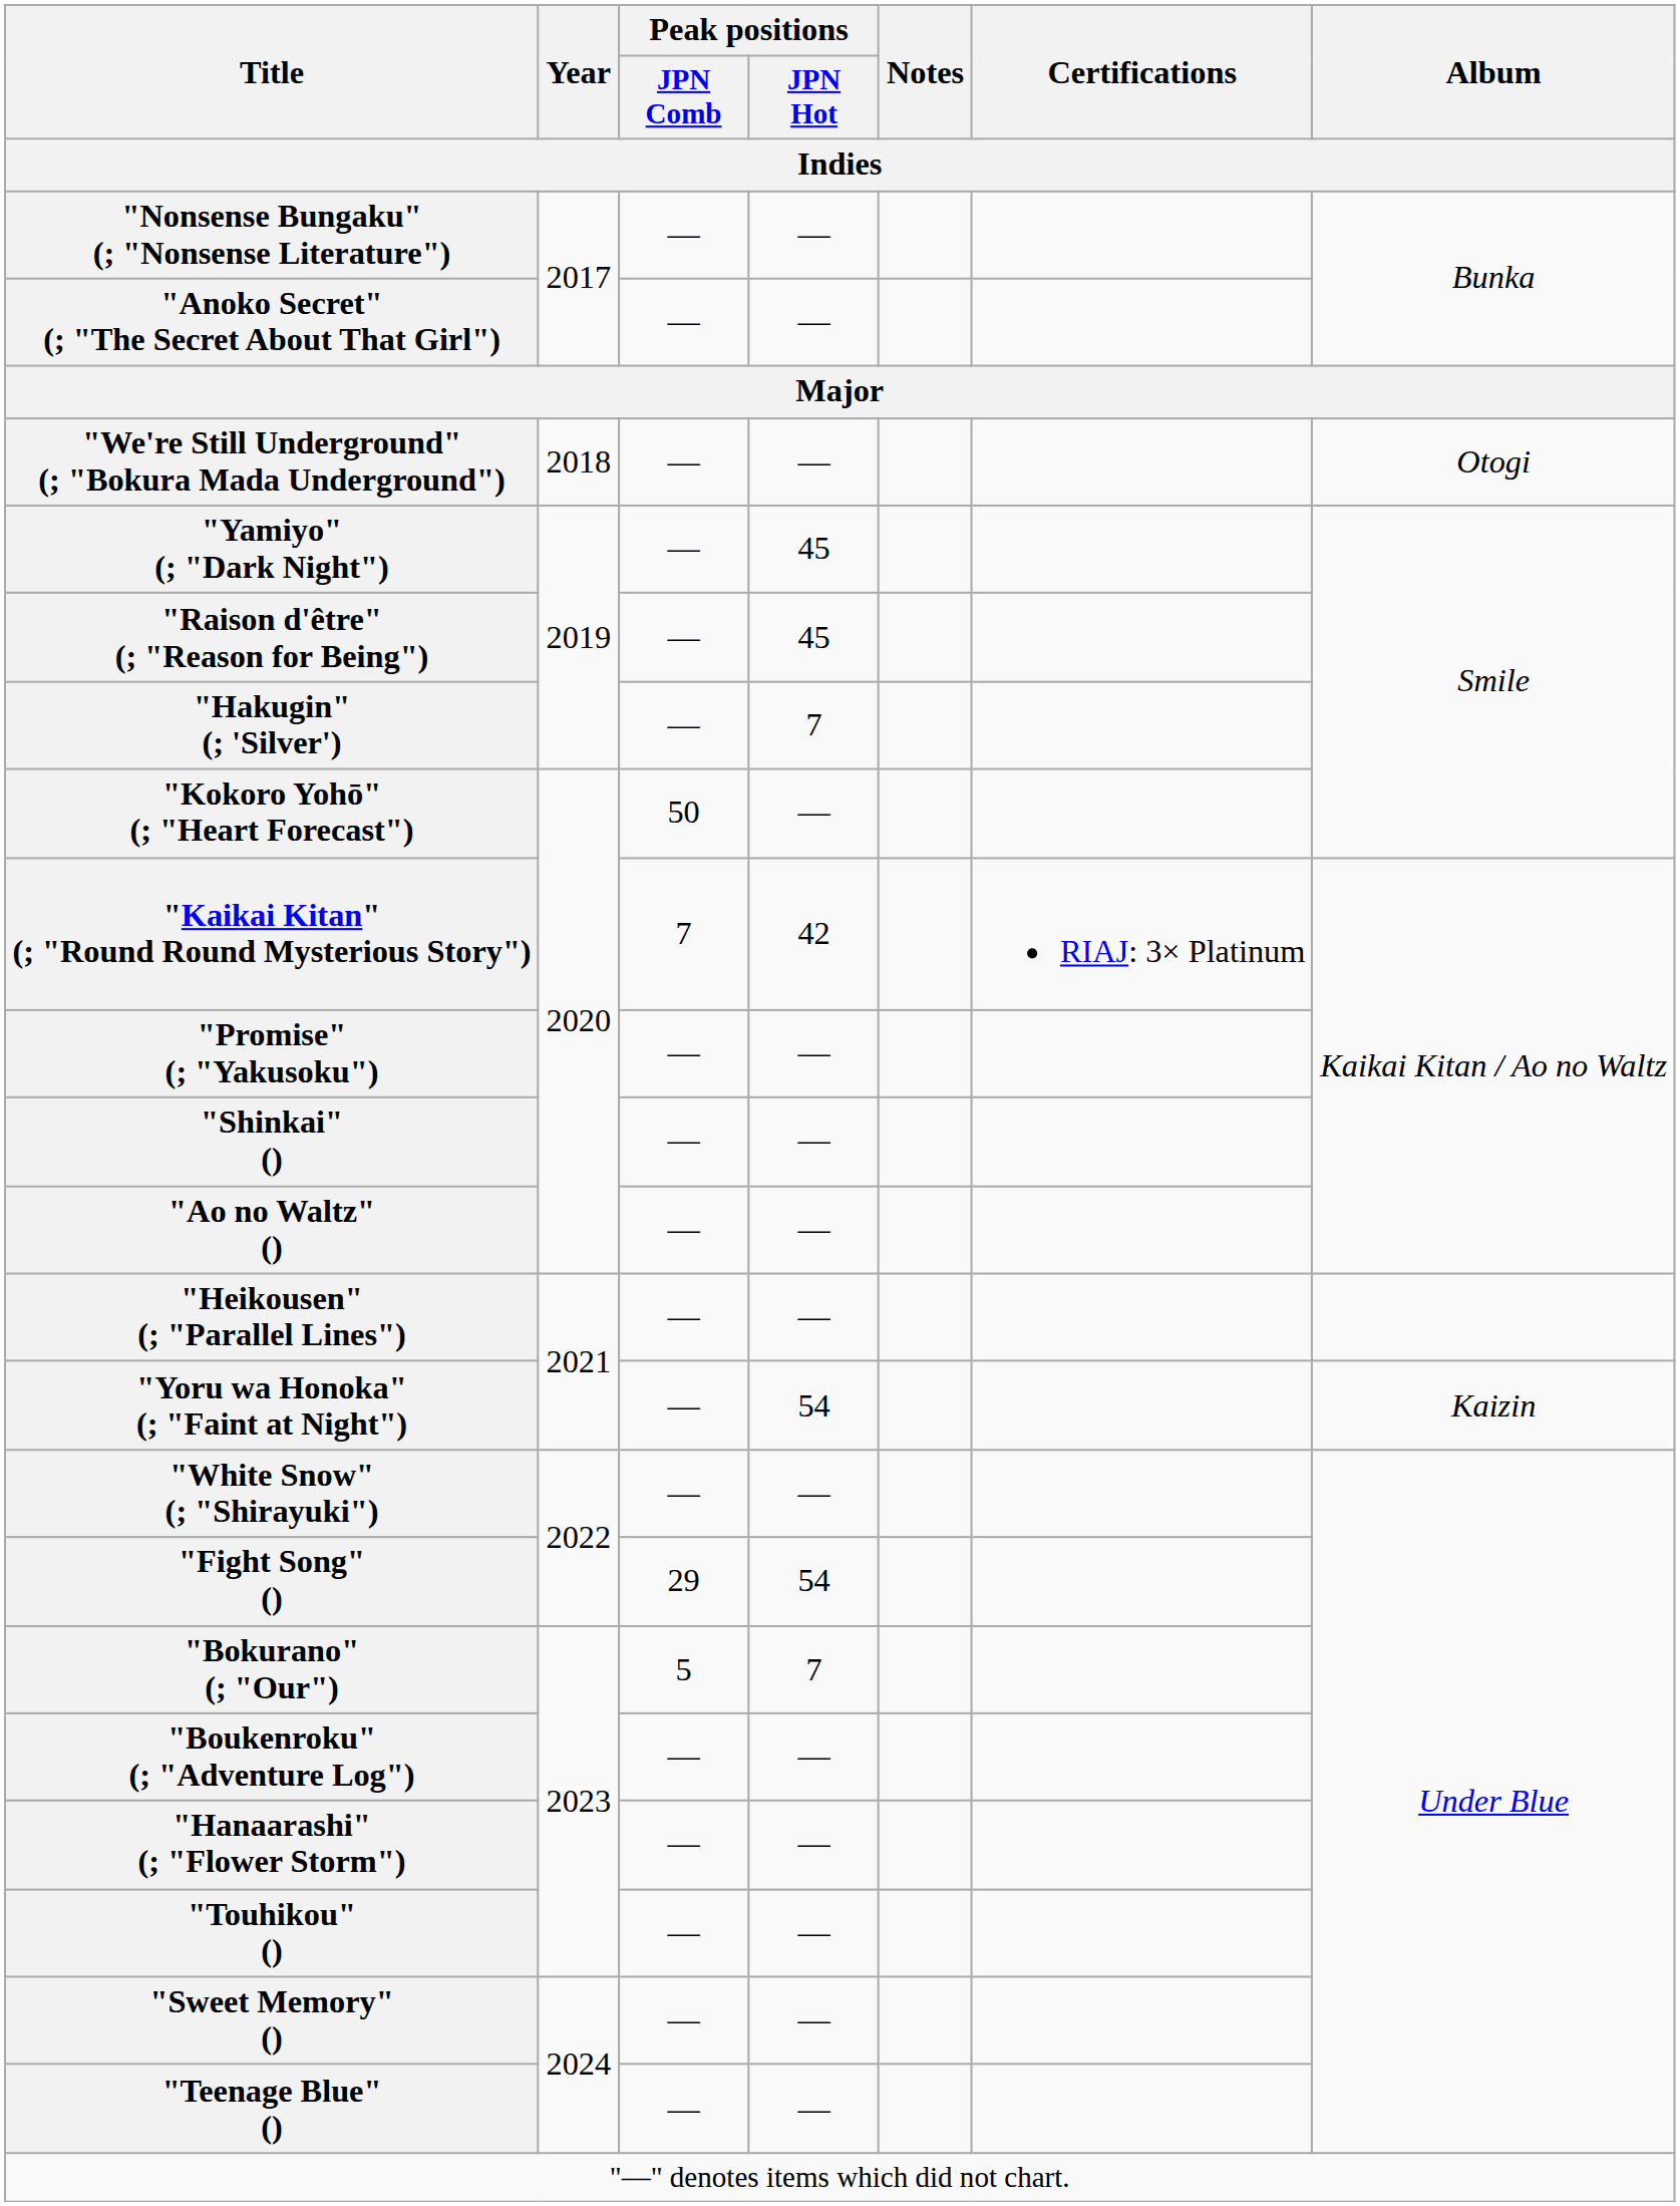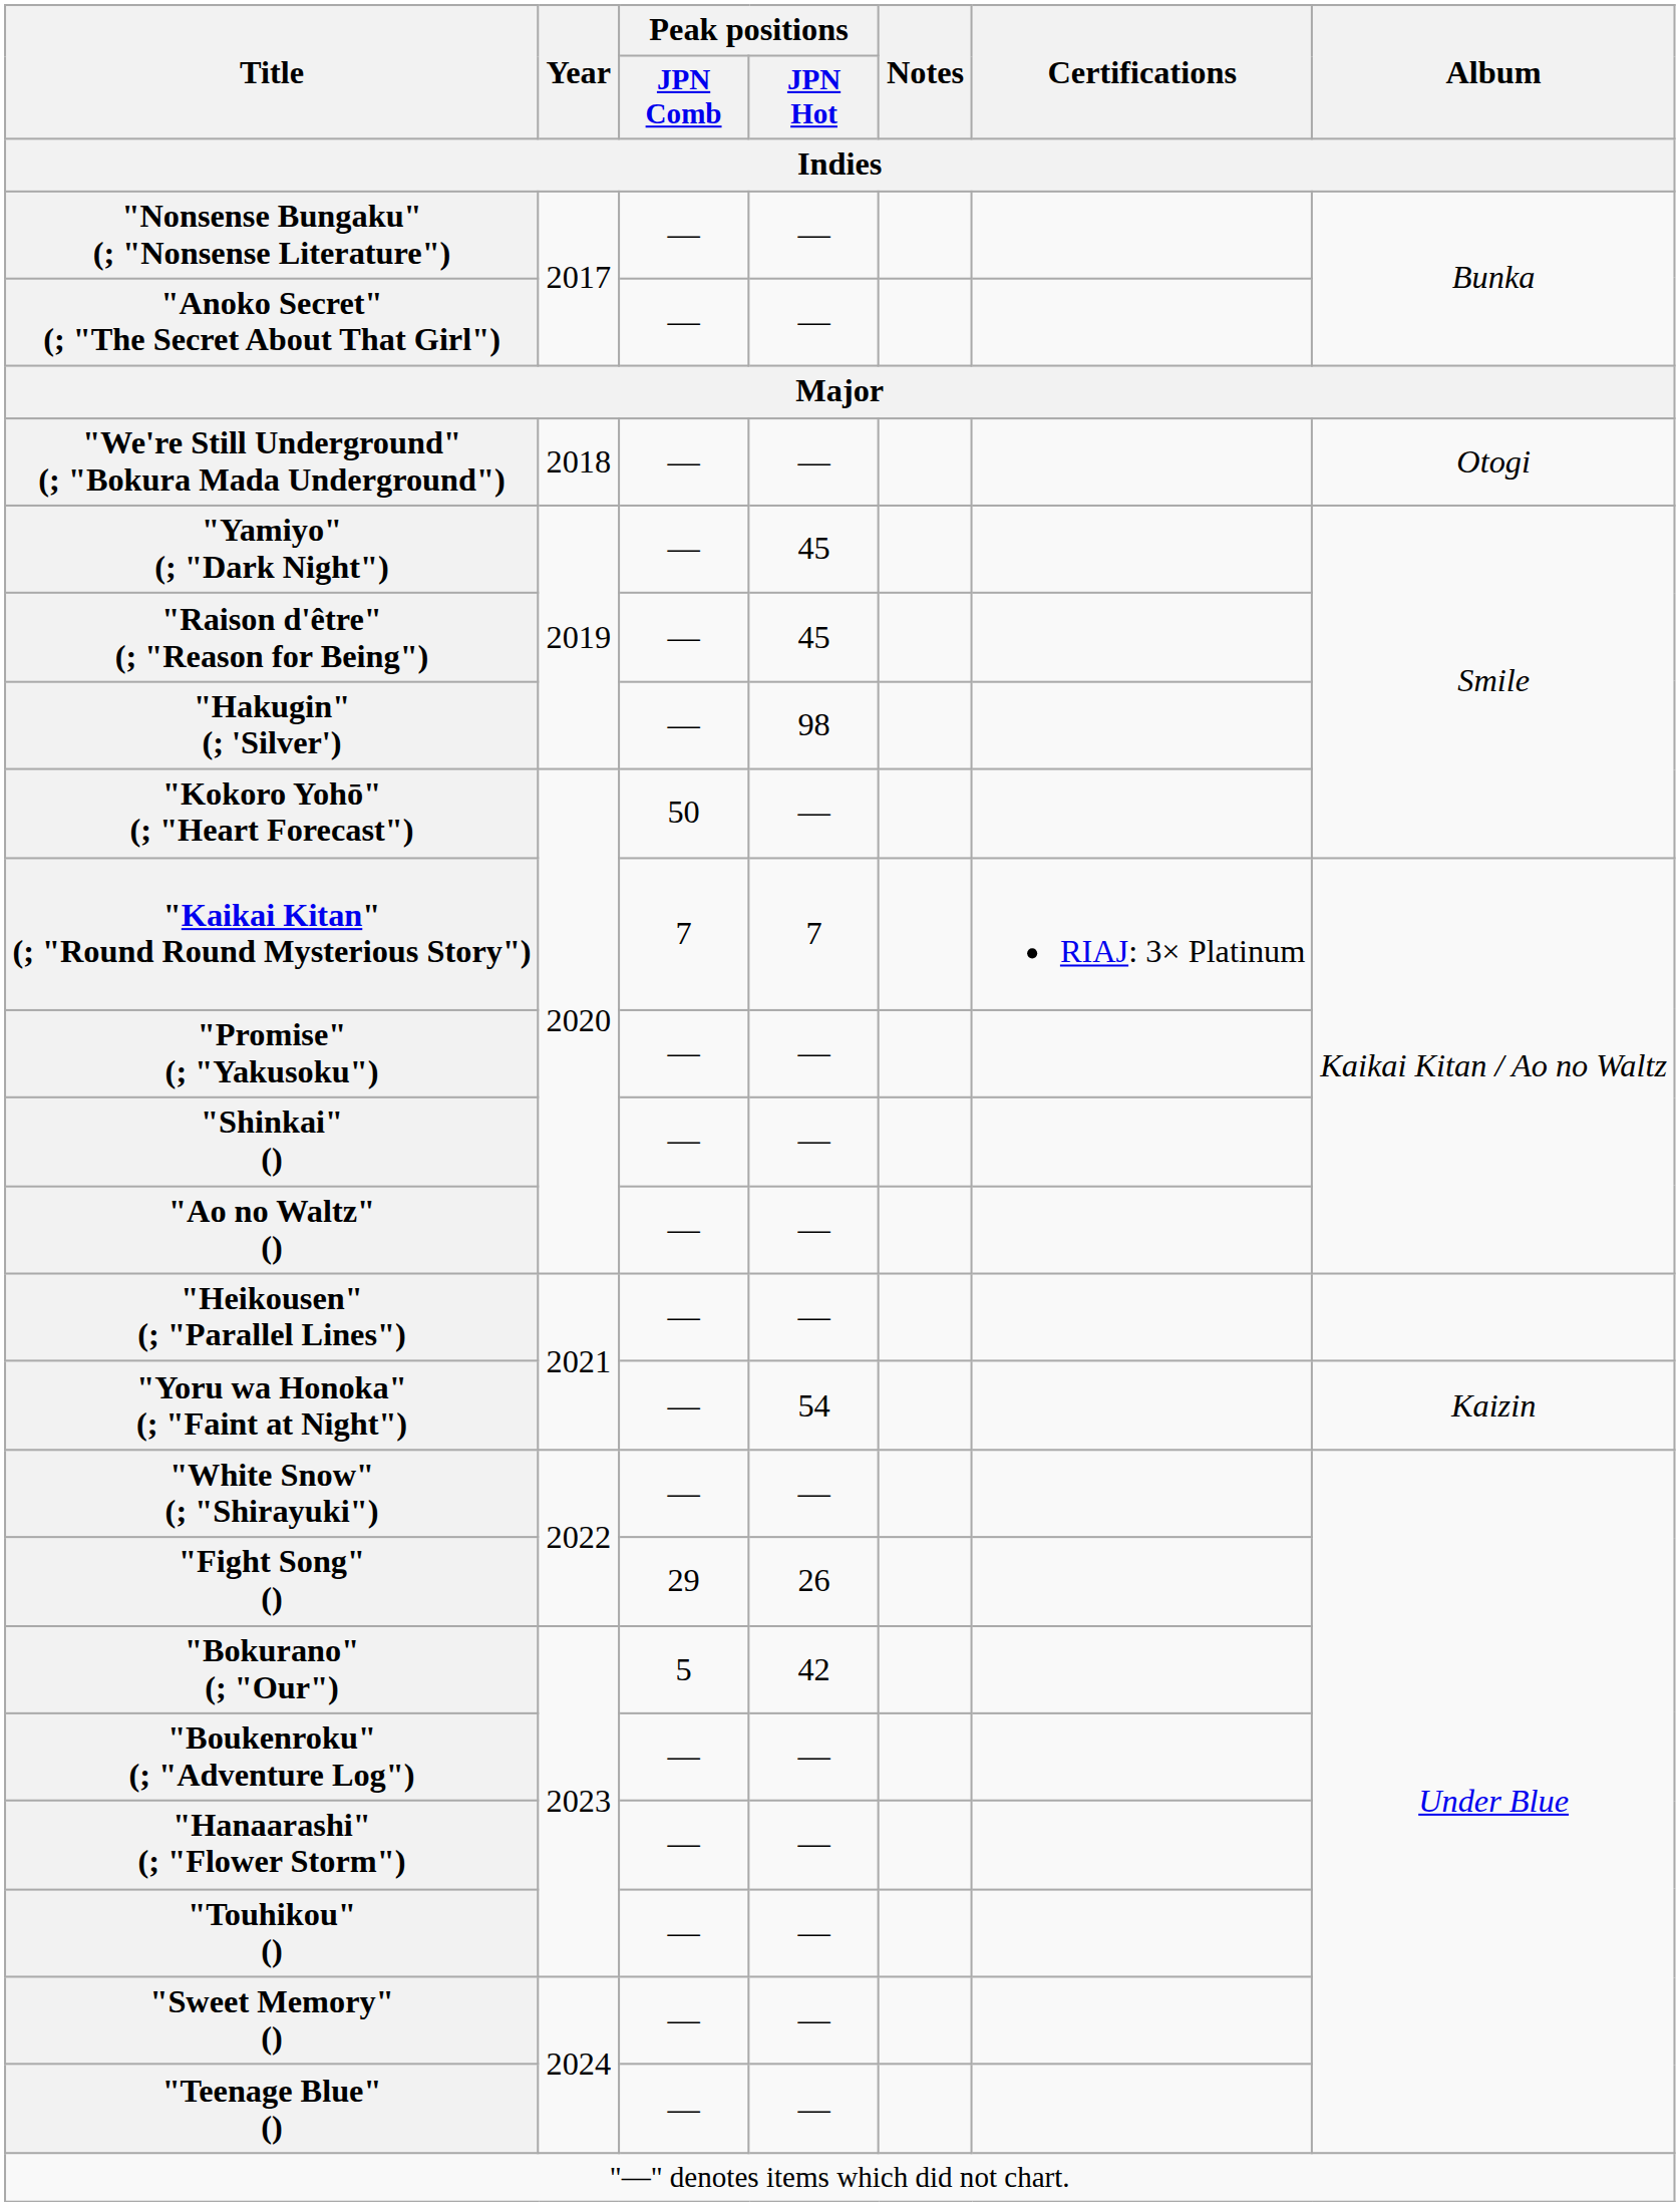 <table class="wikitable plainrowheaders">
 <tr>
 <th scope="col" rowspan="2">Title</th>
 <th scope="col" rowspan="2">Year</th>
 <th scope="col" colspan="2">Peak positions</th>
 <th scope="col" rowspan="2">Notes</th>
 <th rowspan="2">Certifications</th>
 <th rowspan="2" scope="col">Album</th>
 </tr>
 <tr>
 <th scope="col" style="width:4em;font-size:90%"><a href='#'>JPN<br>Comb</a><br></th>
 <th scope="col" style="width:4em;font-size:90%"><a href='#'>JPN<br>Hot</a><br></th>
 </tr>
 <tr>
 <th colspan="7">Indies</th>
 </tr>
 <tr>
 <th scope="row">"Nonsense Bungaku"<br>(; "Nonsense Literature")</th>
 <td rowspan="2" align="center">2017</td>
 <td align="center">—</td>
 <td align="center">—</td>
 <td></td>
 <td></td>
 <td rowspan="2" align="center"><em>Bunka</em></td>
 </tr>
 <tr>
 <th scope="row">"Anoko Secret"<br>(; "The Secret About That Girl")</th>
 <td align="center">—</td>
 <td align="center">—</td>
 <td></td>
 <td></td>
 </tr>
 <tr>
 <th colspan="7">Major</th>
 </tr>
 <tr>
 <th scope="row">"We're Still Underground"<br>(; "Bokura Mada Underground")</th>
 <td align="center">2018</td>
 <td align="center">—</td>
 <td align="center">—</td>
 <td></td>
 <td></td>
 <td align="center"><em>Otogi</em></td>
 </tr>
 <tr>
 <th scope="row">"Yamiyo"<br>(; "Dark Night")</th>
 <td rowspan="3" align="center">2019</td>
 <td align="center">—</td>
 <td align="center">45</td>
 <td></td>
 <td></td>
 <td rowspan="4" align="center"><em>Smile</em></td>
 </tr>
 <tr>
 <th scope="row">"Raison d'être"<br>(; "Reason for Being")</th>
 <td align="center">—</td>
 <td align="center">45</td>
 <td></td>
 <td></td>
 </tr>
 <tr>
 <th scope="row">"Hakugin"<br>(; 'Silver')</th>
 <td align="center">—</td>
-<td align="center">7</td>
+<td align="center">98</td>
 <td></td>
 <td></td>
 </tr>
 <tr>
 <th scope="row">"Kokoro Yohō"<br>(; "Heart Forecast")</th>
 <td rowspan="5" align="center">2020</td>
 <td align="center">50</td>
 <td align="center">—</td>
 <td></td>
 <td></td>
 </tr>
 <tr>
 <th scope="row">"<a href='#'>Kaikai Kitan</a>"<br>(; "Round Round Mysterious Story")</th>
 <td align="center">7</td>
-<td align="center">42</td>
+<td align="center">7</td>
 <td></td>
 <td><br><ul><li><a href='#'>RIAJ</a>: 3× Platinum </li></ul></td>
 <td rowspan="4" align="center"><em>Kaikai Kitan / Ao no Waltz</em></td>
 </tr>
 <tr>
 <th scope="row">"Promise"<br>(; "Yakusoku")</th>
 <td align="center">—</td>
 <td align="center">—</td>
 <td></td>
 <td></td>
 </tr>
 <tr>
 <th scope="row">"Shinkai"<br>()</th>
 <td align="center">—</td>
 <td align="center">—</td>
 <td></td>
 <td></td>
 </tr>
 <tr>
 <th scope="row">"Ao no Waltz"<br>()</th>
 <td align="center">—</td>
 <td align="center">—</td>
 <td></td>
 <td></td>
 </tr>
 <tr>
 <th scope="row">"Heikousen"<br>(; "Parallel Lines")</th>
 <td rowspan="2" align="center">2021</td>
 <td align="center">—</td>
 <td align="center">—</td>
 <td></td>
 <td></td>
 <td></td>
 </tr>
 <tr>
 <th scope="row">"Yoru wa Honoka"<br>(; "Faint at Night")</th>
 <td align="center">—</td>
 <td align="center">54</td>
 <td></td>
 <td></td>
 <td align="center"><em>Kaizin</em></td>
 </tr>
 <tr>
 <th scope="row">"White Snow"<br>(; "Shirayuki")</th>
 <td rowspan="2" align="center">2022</td>
 <td align="center">—</td>
 <td align="center">—</td>
 <td></td>
 <td></td>
 <td rowspan="8" align="center"><em><a href='#'>Under Blue</a></em></td>
 </tr>
 <tr>
 <th scope="row">"Fight Song"<br>()</th>
 <td align="center">29</td>
-<td align="center">54</td>
+<td align="center">26</td>
 <td></td>
 <td></td>
 </tr>
 <tr>
 <th scope="row">"Bokurano"<br>(; "Our")</th>
 <td rowspan="4" align="center">2023</td>
 <td align="center">5</td>
-<td align="center">7</td>
+<td align="center">42</td>
 <td></td>
 <td></td>
 </tr>
 <tr>
 <th scope="row">"Boukenroku"<br>(; "Adventure Log")</th>
 <td align="center">—</td>
 <td align="center">—</td>
 <td></td>
 <td></td>
 </tr>
 <tr>
 <th scope="row">"Hanaarashi"<br>(; "Flower Storm")</th>
 <td align="center">—</td>
 <td align="center">—</td>
 <td></td>
 <td></td>
 </tr>
 <tr>
 <th scope="row">"Touhikou"<br>()</th>
 <td align="center">—</td>
 <td align="center">—</td>
 <td></td>
 <td></td>
 </tr>
 <tr>
 <th scope="row">"Sweet Memory"<br>()</th>
 <td rowspan="2" align="center">2024</td>
 <td align="center">—</td>
 <td align="center">—</td>
 <td></td>
 <td></td>
 </tr>
 <tr>
 <th scope="row">"Teenage Blue"<br>()</th>
 <td align="center">—</td>
 <td align="center">—</td>
 <td></td>
 <td></td>
 </tr>
 <tr>
 <td colspan="7" align="center" style="font-size:90%;">"—" denotes items which did not chart.</td>
 </tr>
 </table>
